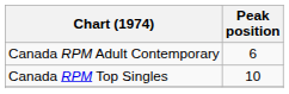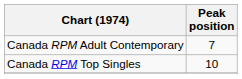 <table class="wikitable sortable">
 <tr>
 <th align="left">Chart (1974)</th>
 <th align="center">Peak<br>position</th>
 </tr>
 <tr>
 <td>Canada <em>RPM</em> Adult Contemporary</td>
-<td style="text-align:center;">6</td>
+<td style="text-align:center;">7</td>
 </tr>
 <tr>
 <td>Canada <em><a href='#'>RPM</a></em> Top Singles</td>
 <td style="text-align:center;">10</td>
 </tr>
 <tr>
 </tr>
 <tr>
 </tr>
 </table>
